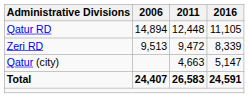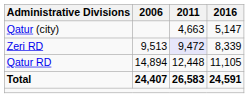 <table class="wikitable">
 <tr>
 <th>Administrative Divisions</th>
 <th>2006</th>
 <th>2011</th>
 <th>2016</th>
 </tr>
 <tr>
+<td><a href='#'>Qatur</a> (city)</td>
+<td style="text-align: right;"></td>
+<td style="text-align: right;">4,663</td>
+<td style="text-align: right;">5,147</td>
+</tr>
+<tr>
+<td><a href='#'>Zeri RD</a></td>
+<td style="text-align: right;">9,513</td>
+<td style="background: lavender; text-align: right;">9,472</td>
+<td style="text-align: right;">8,339</td>
+</tr>
+<tr>
 <td><a href='#'>Qatur RD</a></td>
 <td style="text-align: right;">14,894</td>
 <td style="text-align: right;">12,448</td>
 <td style="text-align: right;">11,105</td>
-</tr>
-<tr>
-<td><a href='#'>Zeri RD</a></td>
-<td style="text-align: right;">9,513</td>
-<td style="text-align: right;">9,472</td>
-<td style="text-align: right;">8,339</td>
-</tr>
-<tr>
-<td><a href='#'>Qatur</a> (city)</td>
-<td style="text-align: right;"></td>
-<td style="text-align: right;">4,663</td>
-<td style="text-align: right;">5,147</td>
 </tr>
 <tr>
 <td><strong>Total</strong></td>
 <td style="text-align: right;"><strong>24,407</strong></td>
 <td style="text-align: right;"><strong>26,583</strong></td>
 <td style="text-align: right;"><strong>24,591</strong></td>
 </tr>
 <tr>
 <td colspan=4></td>
 </tr>
 </table>
